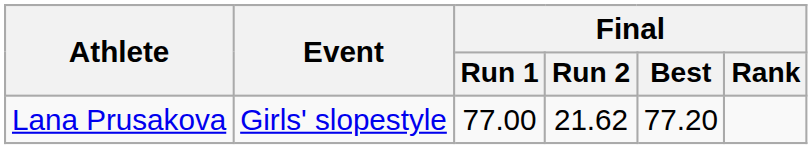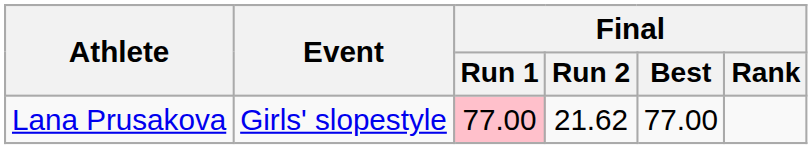 <table class="wikitable" style="font-size:90%">
 <tr>
 <th rowspan=2>Athlete</th>
 <th rowspan=2>Event</th>
 <th colspan=5>Final</th>
 </tr>
 <tr style="font-size:95%">
 <th>Run 1</th>
 <th>Run 2</th>
 <th>Best</th>
 <th>Rank</th>
 </tr>
 <tr align=center>
 <td align=left><a href='#'>Lana Prusakova</a></td>
 <td align=left><a href='#'>Girls' slopestyle</a></td>
+<td style="background: pink;">77.00</td>
+<td>21.62</td>
 <td>77.00</td>
-<td>21.62</td>
-<td>77.20</td>
 <td></td>
 </tr>
 </table>
